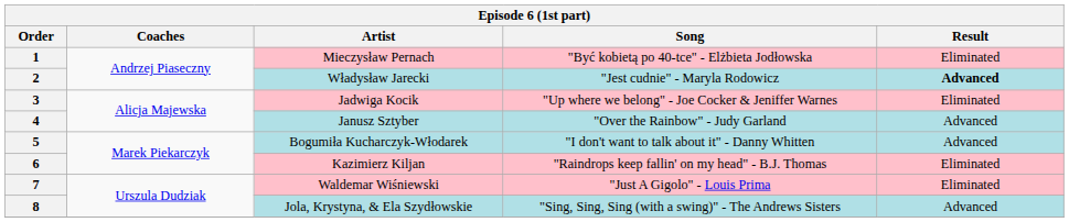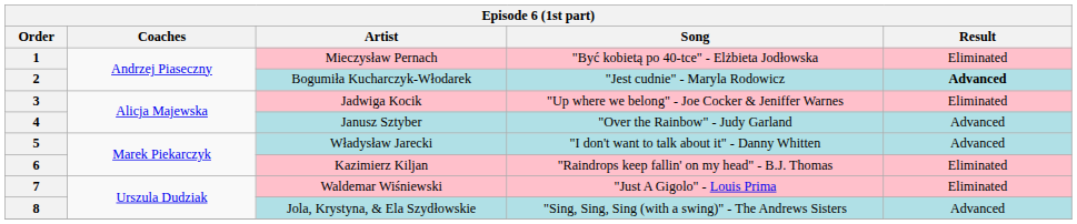 <table class="wikitable" style="text-align:center; width:100%;">
 <tr>
 <th colspan="5">Episode 6 (1st part) <small></small></th>
 </tr>
 <tr>
 <th width="5%">Order</th>
 <th width="15%">Coaches</th>
 <th width="20%">Artist</th>
 <th width="30%">Song</th>
 <th width="15%">Result</th>
 </tr>
 <tr>
 <th scope="row">1</th>
 <td rowspan="2"><a href='#'>Andrzej Piaseczny</a></td>
 <td bgcolor="Pink">Mieczysław Pernach</td>
 <td bgcolor="Pink">"Być kobietą po 40-tce" - Elżbieta Jodłowska</td>
 <td bgcolor="Pink">Eliminated</td>
 </tr>
 <tr>
 <th scope="row">2</th>
-<td bgcolor="#b0e0e6">Władysław Jarecki</td>
+<td bgcolor="#b0e0e6">Bogumiła Kucharczyk-Włodarek</td>
 <td bgcolor="#b0e0e6">"Jest cudnie" - Maryla Rodowicz</td>
 <td bgcolor="#b0e0e6"><strong>Advanced</strong></td>
 </tr>
 <tr>
 <th scope="row">3</th>
 <td rowspan="2"><a href='#'>Alicja Majewska</a></td>
 <td bgcolor="Pink">Jadwiga Kocik</td>
 <td bgcolor="Pink">"Up where we belong" - Joe Cocker & Jeniffer Warnes</td>
 <td bgcolor="Pink">Eliminated</td>
 </tr>
 <tr>
 <th scope="row">4</th>
 <td bgcolor="#b0e0e6">Janusz Sztyber</td>
 <td bgcolor="#b0e0e6">"Over the Rainbow" - Judy Garland</td>
 <td bgcolor="#b0e0e6">Advanced</td>
 </tr>
 <tr>
 <th scope="row">5</th>
 <td rowspan="2"><a href='#'>Marek Piekarczyk</a></td>
-<td bgcolor="#b0e0e6">Bogumiła Kucharczyk-Włodarek</td>
+<td bgcolor="#b0e0e6">Władysław Jarecki</td>
 <td bgcolor="#b0e0e6">"I don't want to talk about it" - Danny Whitten</td>
 <td bgcolor="#b0e0e6">Advanced</td>
 </tr>
 <tr>
 <th scope="row">6</th>
 <td bgcolor="Pink">Kazimierz Kiljan</td>
 <td bgcolor="Pink">"Raindrops keep fallin' on my head" - B.J. Thomas</td>
 <td bgcolor="Pink">Eliminated</td>
 </tr>
 <tr>
 <th scope="row">7</th>
 <td rowspan="2"><a href='#'>Urszula Dudziak</a></td>
 <td bgcolor="Pink">Waldemar Wiśniewski</td>
 <td bgcolor="Pink">"Just A Gigolo" - <a href='#'>Louis Prima</a></td>
 <td bgcolor="Pink">Eliminated</td>
 </tr>
 <tr>
 <th scope="row">8</th>
 <td bgcolor="#b0e0e6">Jola, Krystyna, & Ela Szydłowskie</td>
 <td bgcolor="#b0e0e6">"Sing, Sing, Sing (with a swing)" - The Andrews Sisters</td>
 <td bgcolor="#b0e0e6">Advanced</td>
 </tr>
 <tr>
 </tr>
 <tr>
 </tr>
 </table>
